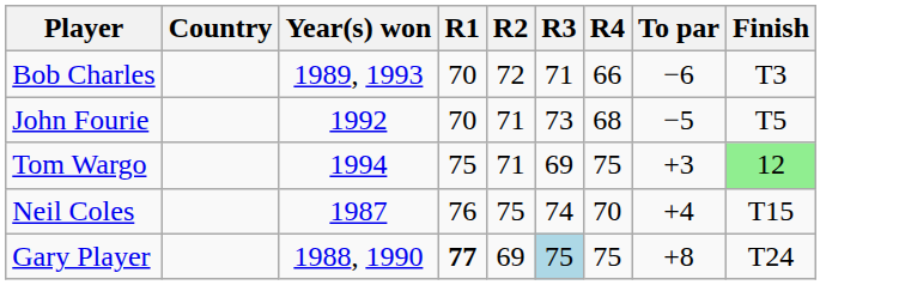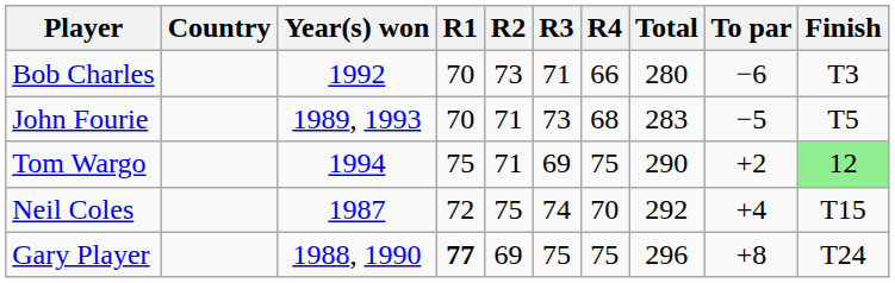 <table class="wikitable" style="text-align:center">
 <tr>
 <th>Player</th>
 <th>Country</th>
 <th>Year(s) won</th>
 <th>R1</th>
 <th>R2</th>
 <th>R3</th>
 <th>R4</th>
+<th>Total</th>
 <th>To par</th>
 <th>Finish</th>
 </tr>
 <tr>
 <td align="left"><a href='#'>Bob Charles</a></td>
 <td align="left"></td>
-<td><a href='#'>1989</a>, <a href='#'>1993</a></td>
+<td><a href='#'>1992</a></td>
 <td>70</td>
-<td>72</td>
+<td>73</td>
 <td>71</td>
 <td>66</td>
+<td>280</td>
 <td>−6</td>
 <td>T3</td>
 </tr>
 <tr>
 <td align="left"><a href='#'>John Fourie</a></td>
 <td></td>
-<td><a href='#'>1992</a></td>
+<td><a href='#'>1989</a>, <a href='#'>1993</a></td>
 <td>70</td>
 <td>71</td>
 <td>73</td>
 <td>68</td>
+<td>283</td>
 <td>−5</td>
 <td>T5</td>
 </tr>
 <tr>
 <td align="left"><a href='#'>Tom Wargo</a></td>
 <td align="left"></td>
 <td><a href='#'>1994</a></td>
 <td>75</td>
 <td>71</td>
 <td>69</td>
 <td>75</td>
-<td>+3</td>
+<td>290</td>
+<td>+2</td>
 <td style="background: lightgreen;">12</td>
 </tr>
 <tr>
 <td align="left"><a href='#'>Neil Coles</a></td>
 <td align="left"></td>
 <td><a href='#'>1987</a></td>
-<td>76</td>
+<td>72</td>
 <td>75</td>
 <td>74</td>
 <td>70</td>
+<td>292</td>
 <td>+4</td>
 <td>T15</td>
 </tr>
 <tr>
 <td align="left"><a href='#'>Gary Player</a></td>
 <td></td>
 <td><a href='#'>1988</a>, <a href='#'>1990</a></td>
 <td><strong>77</strong></td>
 <td>69</td>
-<td style="background: lightblue;">75</td>
 <td>75</td>
+<td>75</td>
+<td>296</td>
 <td>+8</td>
 <td>T24</td>
 </tr>
 </table>
